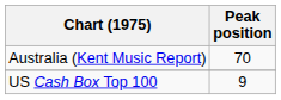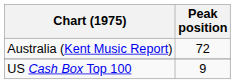 <table class="wikitable sortable">
 <tr>
 <th>Chart (1975)</th>
 <th>Peak<br>position</th>
 </tr>
 <tr>
 <td>Australia (<a href='#'>Kent Music Report</a>)</td>
-<td style="text-align:center;">70</td>
+<td style="text-align:center;">72</td>
 </tr>
 <tr>
 </tr>
 <tr>
 </tr>
 <tr>
 </tr>
 <tr>
 </tr>
 <tr>
 </tr>
 <tr>
 </tr>
 <tr>
 <td>US <a href='#'><em>Cash Box</em> Top 100</a></td>
 <td style="text-align:center;">9</td>
 </tr>
 </table>
